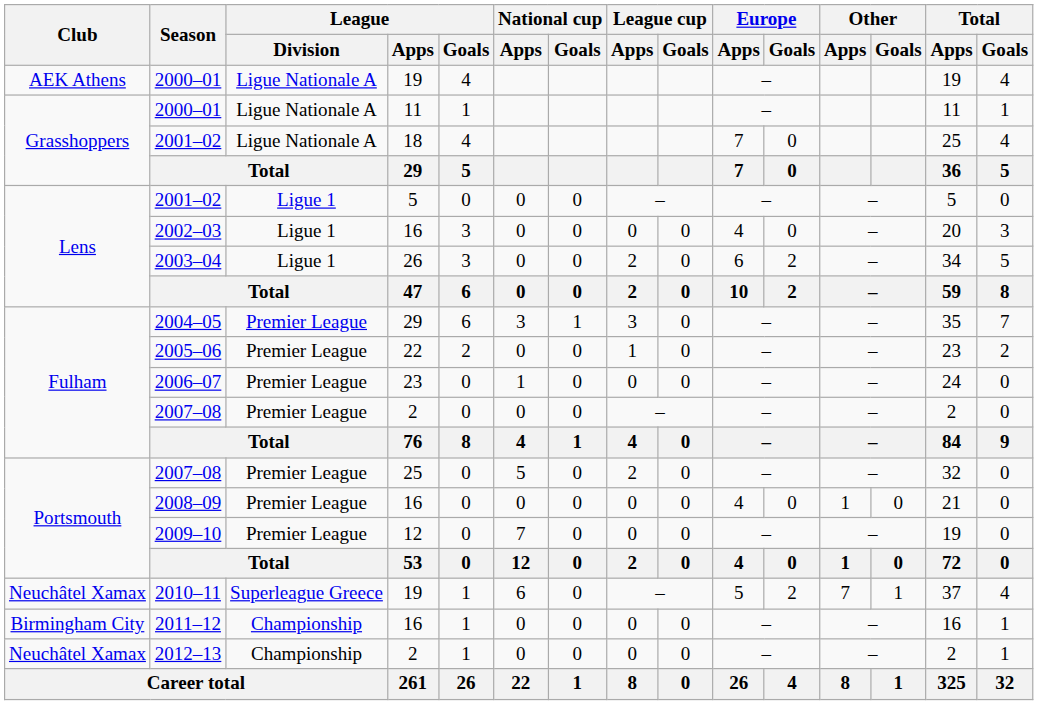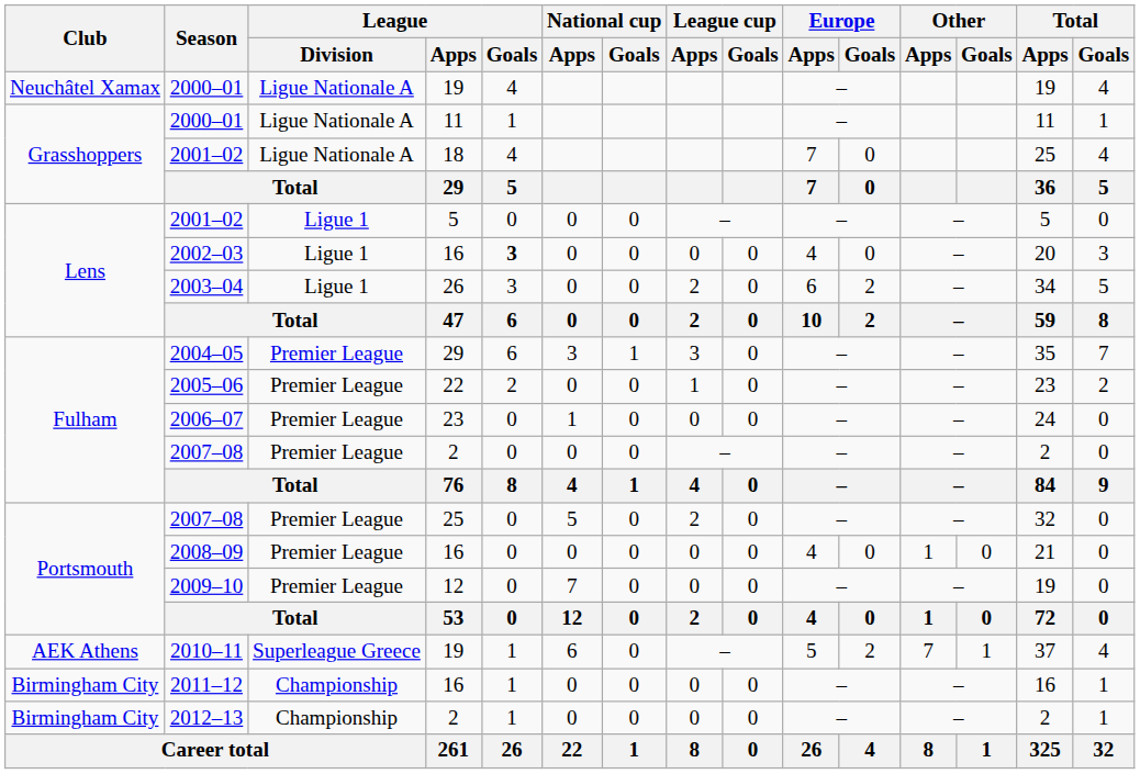 <table class="wikitable" style="text-align:center">
 <tr>
 <th rowspan="2">Club</th>
 <th rowspan="2">Season</th>
 <th colspan="3">League</th>
 <th colspan="2">National cup</th>
 <th colspan="2">League cup</th>
 <th colspan="2"><a href='#'>Europe</a></th>
 <th colspan="2">Other</th>
 <th colspan="2">Total</th>
 </tr>
 <tr>
 <th>Division</th>
 <th>Apps</th>
 <th>Goals</th>
 <th>Apps</th>
 <th>Goals</th>
 <th>Apps</th>
 <th>Goals</th>
 <th>Apps</th>
 <th>Goals</th>
 <th>Apps</th>
 <th>Goals</th>
 <th>Apps</th>
 <th>Goals</th>
 </tr>
 <tr>
-<td><a href='#'>AEK Athens</a></td>
+<td><a href='#'>Neuchâtel Xamax</a></td>
 <td><a href='#'>2000–01</a></td>
 <td><a href='#'>Ligue Nationale A</a></td>
 <td>19</td>
 <td>4</td>
 <td></td>
 <td></td>
 <td></td>
 <td></td>
 <td colspan="2">–</td>
 <td></td>
 <td></td>
 <td>19</td>
 <td>4</td>
 </tr>
 <tr>
 <td rowspan="3"><a href='#'>Grasshoppers</a></td>
 <td><a href='#'>2000–01</a></td>
 <td>Ligue Nationale A</td>
 <td>11</td>
 <td>1</td>
 <td></td>
 <td></td>
 <td></td>
 <td></td>
 <td colspan="2">–</td>
 <td></td>
 <td></td>
 <td>11</td>
 <td>1</td>
 </tr>
 <tr>
 <td><a href='#'>2001–02</a></td>
 <td>Ligue Nationale A</td>
 <td>18</td>
 <td>4</td>
 <td></td>
 <td></td>
 <td></td>
 <td></td>
 <td>7</td>
 <td>0</td>
 <td></td>
 <td></td>
 <td>25</td>
 <td>4</td>
 </tr>
 <tr>
 <th colspan="2">Total</th>
 <th>29</th>
 <th>5</th>
 <th></th>
 <th></th>
 <th></th>
 <th></th>
 <th>7</th>
 <th>0</th>
 <th></th>
 <th></th>
 <th>36</th>
 <th>5</th>
 </tr>
 <tr>
 <td rowspan="4"><a href='#'>Lens</a></td>
 <td><a href='#'>2001–02</a></td>
 <td><a href='#'>Ligue 1</a></td>
 <td>5</td>
 <td>0</td>
 <td>0</td>
 <td>0</td>
 <td colspan="2">–</td>
 <td colspan="2">–</td>
 <td colspan="2">–</td>
 <td>5</td>
 <td>0</td>
 </tr>
 <tr>
 <td><a href='#'>2002–03</a></td>
 <td>Ligue 1</td>
 <td>16</td>
-<td>3</td>
+<td><strong>3</strong></td>
 <td>0</td>
 <td>0</td>
 <td>0</td>
 <td>0</td>
 <td>4</td>
 <td>0</td>
 <td colspan="2">–</td>
 <td>20</td>
 <td>3</td>
 </tr>
 <tr>
 <td><a href='#'>2003–04</a></td>
 <td>Ligue 1</td>
 <td>26</td>
 <td>3</td>
 <td>0</td>
 <td>0</td>
 <td>2</td>
 <td>0</td>
 <td>6</td>
 <td>2</td>
 <td colspan="2">–</td>
 <td>34</td>
 <td>5</td>
 </tr>
 <tr>
 <th colspan="2">Total</th>
 <th>47</th>
 <th>6</th>
 <th>0</th>
 <th>0</th>
 <th>2</th>
 <th>0</th>
 <th>10</th>
 <th>2</th>
 <th colspan="2">–</th>
 <th>59</th>
 <th>8</th>
 </tr>
 <tr>
 <td rowspan="5"><a href='#'>Fulham</a></td>
 <td><a href='#'>2004–05</a></td>
 <td><a href='#'>Premier League</a></td>
 <td>29</td>
 <td>6</td>
 <td>3</td>
 <td>1</td>
 <td>3</td>
 <td>0</td>
 <td colspan="2">–</td>
 <td colspan="2">–</td>
 <td>35</td>
 <td>7</td>
 </tr>
 <tr>
 <td><a href='#'>2005–06</a></td>
 <td>Premier League</td>
 <td>22</td>
 <td>2</td>
 <td>0</td>
 <td>0</td>
 <td>1</td>
 <td>0</td>
 <td colspan="2">–</td>
 <td colspan="2">–</td>
 <td>23</td>
 <td>2</td>
 </tr>
 <tr>
 <td><a href='#'>2006–07</a></td>
 <td>Premier League</td>
 <td>23</td>
 <td>0</td>
 <td>1</td>
 <td>0</td>
 <td>0</td>
 <td>0</td>
 <td colspan="2">–</td>
 <td colspan="2">–</td>
 <td>24</td>
 <td>0</td>
 </tr>
 <tr>
 <td><a href='#'>2007–08</a></td>
 <td>Premier League</td>
 <td>2</td>
 <td>0</td>
 <td>0</td>
 <td>0</td>
 <td colspan="2">–</td>
 <td colspan="2">–</td>
 <td colspan="2">–</td>
 <td>2</td>
 <td>0</td>
 </tr>
 <tr>
 <th colspan="2">Total</th>
 <th>76</th>
 <th>8</th>
 <th>4</th>
 <th>1</th>
 <th>4</th>
 <th>0</th>
 <th colspan="2">–</th>
 <th colspan="2">–</th>
 <th>84</th>
 <th>9</th>
 </tr>
 <tr>
 <td rowspan="4"><a href='#'>Portsmouth</a></td>
 <td><a href='#'>2007–08</a></td>
 <td>Premier League</td>
 <td>25</td>
 <td>0</td>
 <td>5</td>
 <td>0</td>
 <td>2</td>
 <td>0</td>
 <td colspan="2">–</td>
 <td colspan="2">–</td>
 <td>32</td>
 <td>0</td>
 </tr>
 <tr>
 <td><a href='#'>2008–09</a></td>
 <td>Premier League</td>
 <td>16</td>
 <td>0</td>
 <td>0</td>
 <td>0</td>
 <td>0</td>
 <td>0</td>
 <td>4</td>
 <td>0</td>
 <td>1</td>
 <td>0</td>
 <td>21</td>
 <td>0</td>
 </tr>
 <tr>
 <td><a href='#'>2009–10</a></td>
 <td>Premier League</td>
 <td>12</td>
 <td>0</td>
 <td>7</td>
 <td>0</td>
 <td>0</td>
 <td>0</td>
 <td colspan="2">–</td>
 <td colspan="2">–</td>
 <td>19</td>
 <td>0</td>
 </tr>
 <tr>
 <th colspan="2">Total</th>
 <th>53</th>
 <th>0</th>
 <th>12</th>
 <th>0</th>
 <th>2</th>
 <th>0</th>
 <th>4</th>
 <th>0</th>
 <th>1</th>
 <th>0</th>
 <th>72</th>
 <th>0</th>
 </tr>
 <tr>
-<td><a href='#'>Neuchâtel Xamax</a></td>
+<td><a href='#'>AEK Athens</a></td>
 <td><a href='#'>2010–11</a></td>
 <td><a href='#'>Superleague Greece</a></td>
 <td>19</td>
 <td>1</td>
 <td>6</td>
 <td>0</td>
 <td colspan="2">–</td>
 <td>5</td>
 <td>2</td>
 <td>7</td>
 <td>1</td>
 <td>37</td>
 <td>4</td>
 </tr>
 <tr>
 <td><a href='#'>Birmingham City</a></td>
 <td><a href='#'>2011–12</a></td>
 <td><a href='#'>Championship</a></td>
 <td>16</td>
 <td>1</td>
 <td>0</td>
 <td>0</td>
 <td>0</td>
 <td>0</td>
 <td colspan="2">–</td>
 <td colspan="2">–</td>
 <td>16</td>
 <td>1</td>
 </tr>
 <tr>
-<td><a href='#'>Neuchâtel Xamax</a></td>
+<td><a href='#'>Birmingham City</a></td>
 <td><a href='#'>2012–13</a></td>
 <td>Championship</td>
 <td>2</td>
 <td>1</td>
 <td>0</td>
 <td>0</td>
 <td>0</td>
 <td>0</td>
 <td colspan="2">–</td>
 <td colspan="2">–</td>
 <td>2</td>
 <td>1</td>
 </tr>
 <tr>
 <th colspan="3">Career total</th>
 <th>261</th>
 <th>26</th>
 <th>22</th>
 <th>1</th>
 <th>8</th>
 <th>0</th>
 <th>26</th>
 <th>4</th>
 <th>8</th>
 <th>1</th>
 <th>325</th>
 <th>32</th>
 </tr>
 </table>
